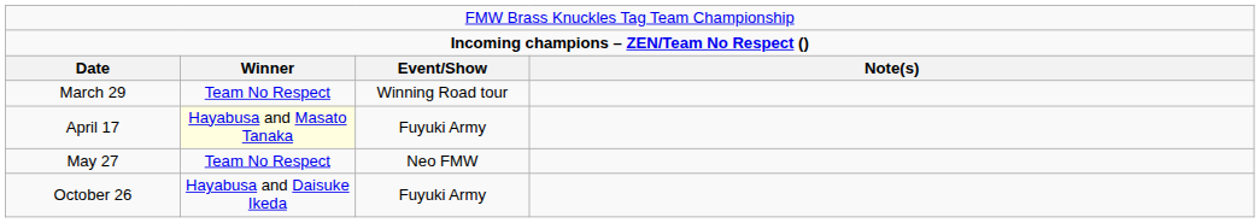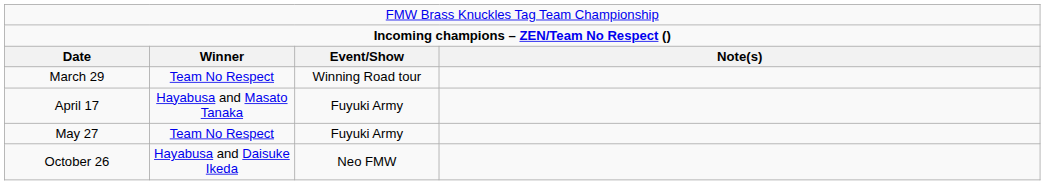 <table class="wikitable" style="text-align:center; width:100%;">
 <tr>
 <td colspan="5"><a href='#'>FMW Brass Knuckles Tag Team Championship</a></td>
 </tr>
 <tr>
 <td colspan="5"><strong>Incoming champions – <a href='#'>ZEN/Team No Respect</a> ()</strong></td>
 </tr>
 <tr>
 <th width="14%">Date</th>
 <th width="14%">Winner</th>
 <th width="14%">Event/Show</th>
 <th width="58%">Note(s)</th>
 </tr>
 <tr>
 <td>March 29</td>
 <td><a href='#'>Team No Respect</a><br></td>
 <td>Winning Road tour</td>
 <td align="left"></td>
 </tr>
 <tr>
 <td>April 17</td>
-<td style="background: lightyellow;"><a href='#'>Hayabusa</a> and <a href='#'>Masato Tanaka</a></td>
+<td><a href='#'>Hayabusa</a> and <a href='#'>Masato Tanaka</a></td>
 <td>Fuyuki Army</td>
 <td align="left"></td>
 </tr>
 <tr>
 <td>May 27</td>
 <td><a href='#'>Team No Respect</a><br></td>
-<td>Neo FMW</td>
+<td>Fuyuki Army</td>
 <td align="left"></td>
 </tr>
 <tr>
 <td>October 26</td>
 <td><a href='#'>Hayabusa</a> and <a href='#'>Daisuke Ikeda</a></td>
-<td>Fuyuki Army</td>
+<td>Neo FMW</td>
 <td align="left"></td>
 </tr>
 </table>
